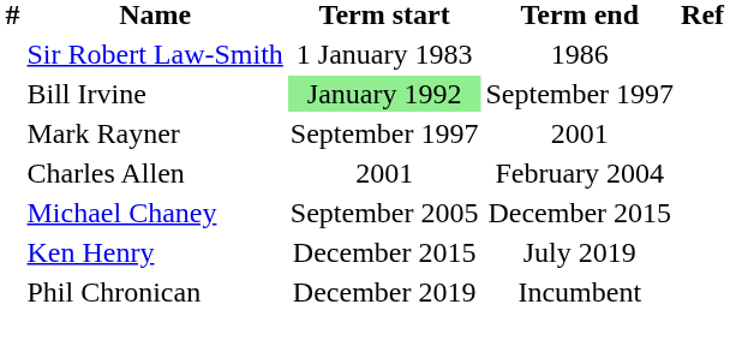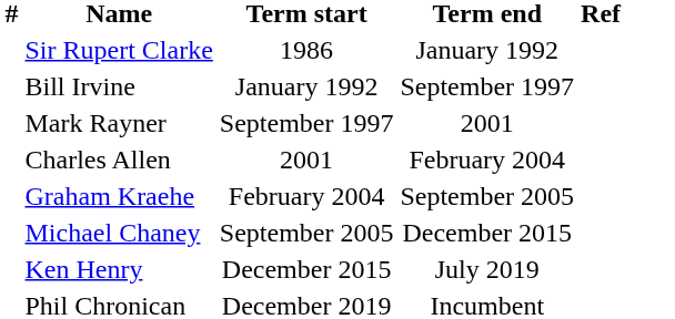 <table>
 <tr>
 <th>#</th>
 <th>Name</th>
 <th>Term start</th>
 <th>Term end</th>
 <th>Ref</th>
 </tr>
 <tr>
 <td></td>
-<td><a href='#'>Sir Robert Law-Smith</a> </td>
-<td align=center>1 January 1983</td>
+<td><a href='#'>Sir Rupert Clarke</a></td>
 <td align=center>1986</td>
+<td align=center>January 1992</td>
 <td align=right></td>
 </tr>
 <tr>
 <td></td>
 <td>Bill Irvine </td>
-<td align=center style="background: lightgreen;">January 1992</td>
+<td align=center>January 1992</td>
 <td align=center>September 1997</td>
 <td align=right></td>
 </tr>
 <tr>
 <td></td>
 <td>Mark Rayner</td>
 <td align=center>September 1997</td>
 <td align=center>2001</td>
 <td align=right></td>
 </tr>
 <tr>
 <td></td>
 <td>Charles Allen </td>
 <td align=center>2001</td>
 <td align=center>February 2004</td>
+<td align=right></td>
+</tr>
+<tr>
+<td></td>
+<td><a href='#'>Graham Kraehe</a> </td>
+<td align=center>February 2004</td>
+<td align=center>September 2005</td>
 <td align=right></td>
 </tr>
 <tr>
 <td></td>
 <td><a href='#'>Michael Chaney</a> </td>
 <td align=center>September 2005</td>
 <td align=center>December 2015</td>
 <td align=right></td>
 </tr>
 <tr>
 <td></td>
 <td><a href='#'>Ken Henry</a> </td>
 <td align="center">December 2015</td>
 <td align=center>July 2019</td>
 <td align=right></td>
 </tr>
 <tr>
 <td></td>
 <td>Phil Chronican</td>
 <td align=center>December 2019</td>
 <td align=center>Incumbent</td>
 <td align=right></td>
 </tr>
 </table>
